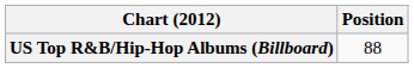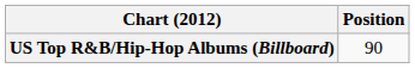 <table class="wikitable sortable plainrowheaders" style="text-align:center">
 <tr>
 <th scope="col">Chart (2012)</th>
 <th scope="col">Position</th>
 </tr>
 <tr>
 <th scope="row">US Top R&B/Hip-Hop Albums (<em>Billboard</em>)</th>
-<td align="center">88</td>
+<td align="center">90</td>
 </tr>
 </table>
